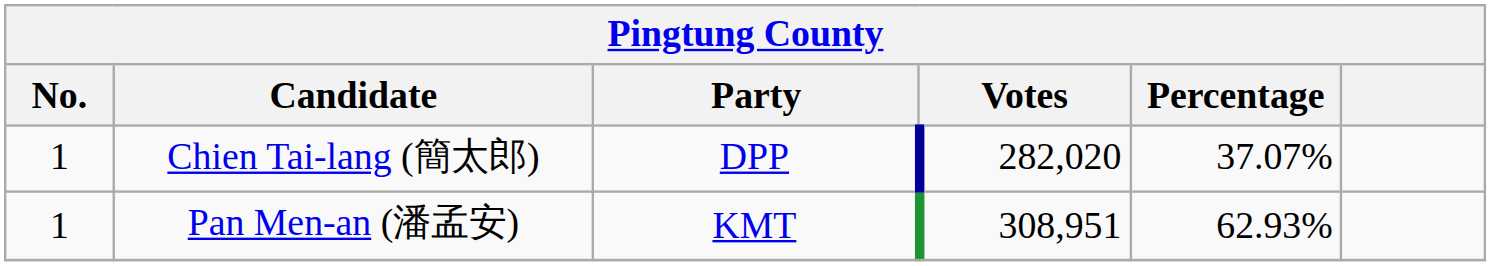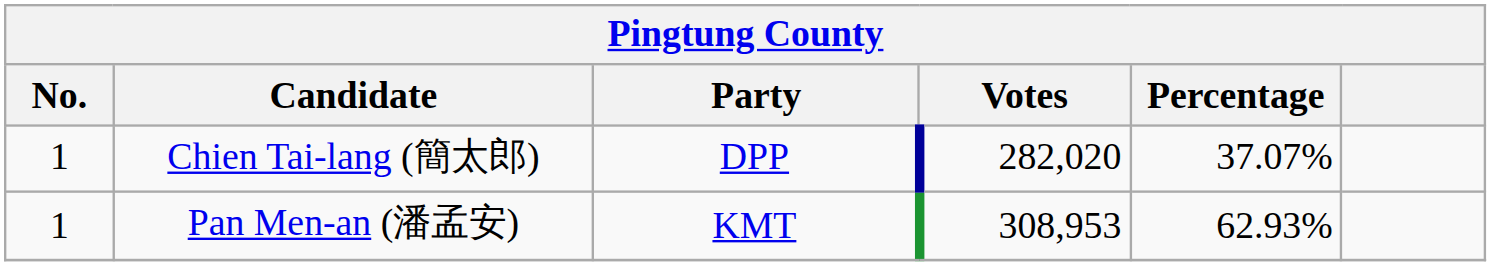 <table class="wikitable collapsible" style="text-align:center">
 <tr>
 <th colspan="7" width=620px><a href='#'>Pingtung County</a></th>
 </tr>
 <tr>
 <th width=35>No.</th>
 <th width=180>Candidate</th>
 <th width=120>Party</th>
 <th width=75>Votes</th>
 <th width=75>Percentage</th>
 <th width=49></th>
 </tr>
 <tr>
 <td>1</td>
 <td><a href='#'>Chien Tai-lang</a> (簡太郎)</td>
 <td><a href='#'>DPP</a></td>
 <td style="border-left:4px solid #000099;" align="right">282,020</td>
 <td align="right">37.07%</td>
 <td align="center"></td>
 </tr>
 <tr>
 <td>1</td>
 <td><a href='#'>Pan Men-an</a> (潘孟安)</td>
 <td><a href='#'>KMT</a></td>
-<td style="border-left:4px solid #1B9431;" align="right">308,951</td>
+<td style="border-left:4px solid #1B9431;" align="right">308,953</td>
 <td align="right">62.93%</td>
 <td align="center"></td>
 </tr>
 <tr bgcolor=EEEEEE>
 </tr>
 </table>
